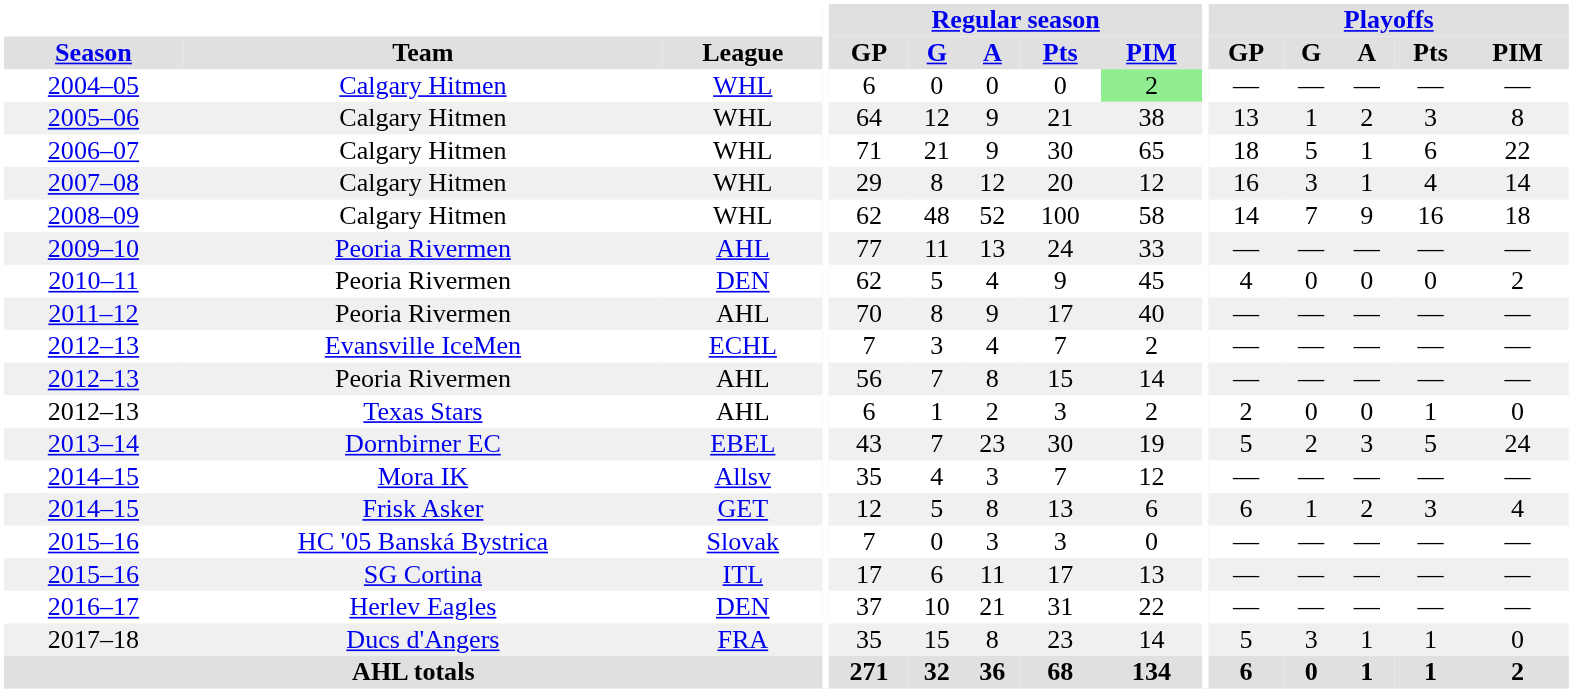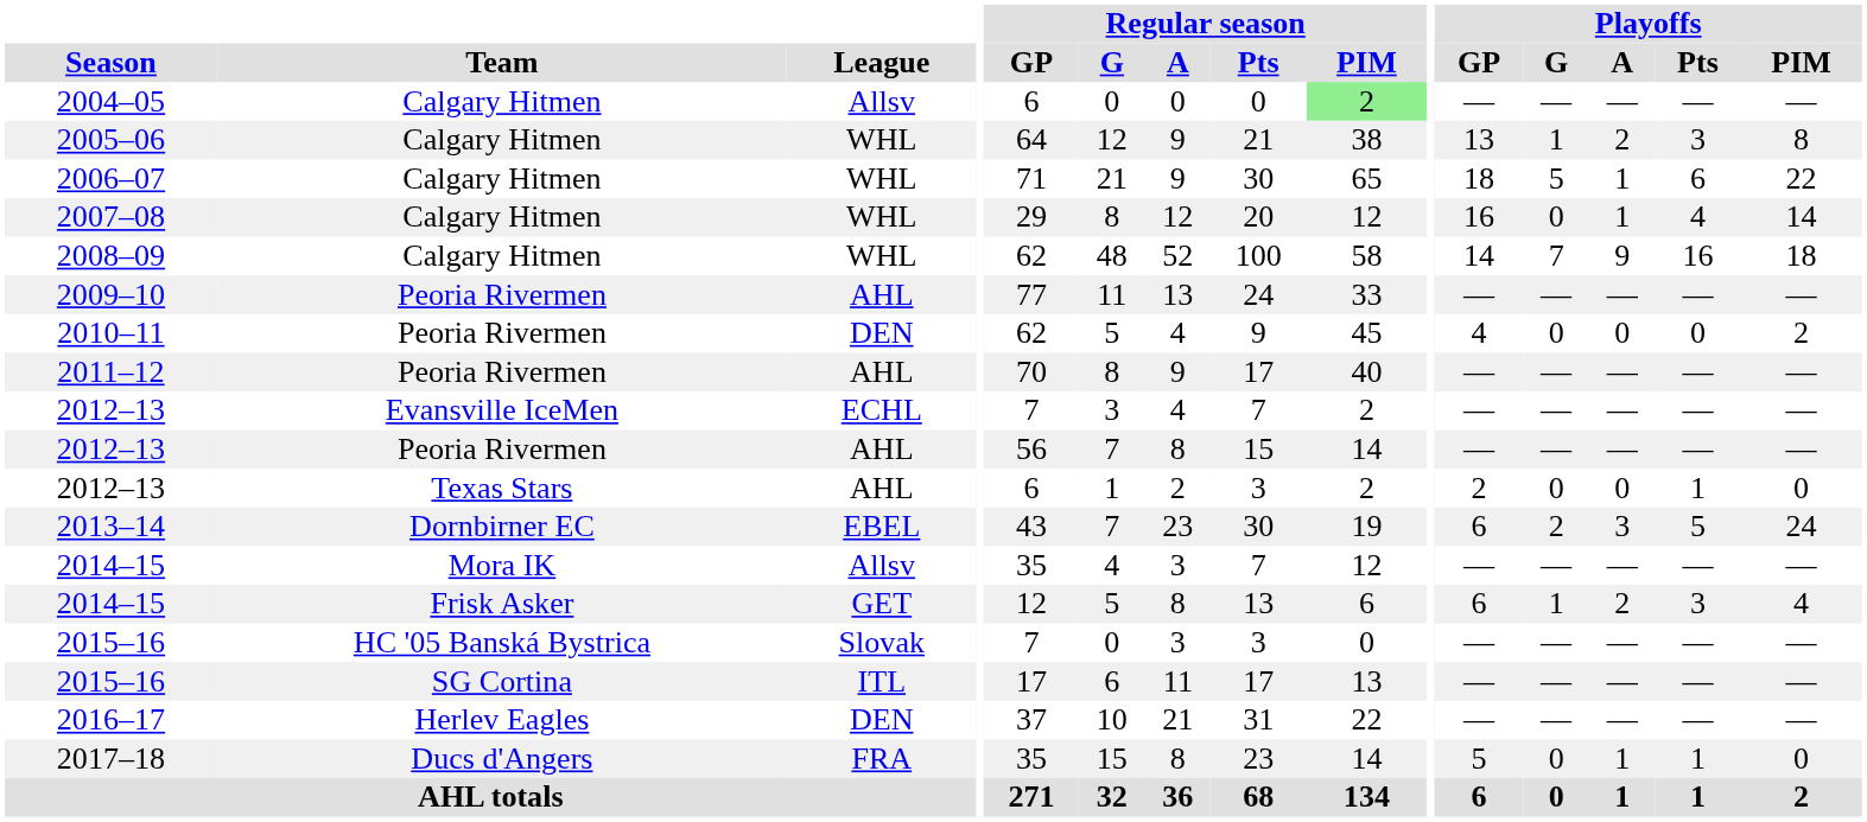 <table border="0" cellpadding="1" cellspacing="0" style="text-align:center; width:60em">
 <tr bgcolor="#e0e0e0">
 <th colspan="3"  bgcolor="#ffffff"></th>
 <th rowspan="99" bgcolor="#ffffff"></th>
 <th colspan="5"><a href='#'>Regular season</a></th>
 <th rowspan="99" bgcolor="#ffffff"></th>
 <th colspan="5"><a href='#'>Playoffs</a></th>
 </tr>
 <tr bgcolor="#e0e0e0">
 <th><a href='#'>Season</a></th>
 <th>Team</th>
 <th>League</th>
 <th>GP</th>
 <th><a href='#'>G</a></th>
 <th><a href='#'>A</a></th>
 <th><a href='#'>Pts</a></th>
 <th><a href='#'>PIM</a></th>
 <th>GP</th>
 <th>G</th>
 <th>A</th>
 <th>Pts</th>
 <th>PIM</th>
 </tr>
 <tr>
 <td><a href='#'>2004–05</a></td>
 <td><a href='#'>Calgary Hitmen</a></td>
-<td><a href='#'>WHL</a></td>
+<td><a href='#'>Allsv</a></td>
 <td>6</td>
 <td>0</td>
 <td>0</td>
 <td>0</td>
 <td style="background: lightgreen;">2</td>
 <td>—</td>
 <td>—</td>
 <td>—</td>
 <td>—</td>
 <td>—</td>
 </tr>
 <tr bgcolor="#f0f0f0">
 <td><a href='#'>2005–06</a></td>
 <td>Calgary Hitmen</td>
 <td>WHL</td>
 <td>64</td>
 <td>12</td>
 <td>9</td>
 <td>21</td>
 <td>38</td>
 <td>13</td>
 <td>1</td>
 <td>2</td>
 <td>3</td>
 <td>8</td>
 </tr>
 <tr>
 <td><a href='#'>2006–07</a></td>
 <td>Calgary Hitmen</td>
 <td>WHL</td>
 <td>71</td>
 <td>21</td>
 <td>9</td>
 <td>30</td>
 <td>65</td>
 <td>18</td>
 <td>5</td>
 <td>1</td>
 <td>6</td>
 <td>22</td>
 </tr>
 <tr bgcolor="#f0f0f0">
 <td><a href='#'>2007–08</a></td>
 <td>Calgary Hitmen</td>
 <td>WHL</td>
 <td>29</td>
 <td>8</td>
 <td>12</td>
 <td>20</td>
 <td>12</td>
 <td>16</td>
-<td>3</td>
+<td>0</td>
 <td>1</td>
 <td>4</td>
 <td>14</td>
 </tr>
 <tr>
 <td><a href='#'>2008–09</a></td>
 <td>Calgary Hitmen</td>
 <td>WHL</td>
 <td>62</td>
 <td>48</td>
 <td>52</td>
 <td>100</td>
 <td>58</td>
 <td>14</td>
 <td>7</td>
 <td>9</td>
 <td>16</td>
 <td>18</td>
 </tr>
 <tr bgcolor="#f0f0f0">
 <td><a href='#'>2009–10</a></td>
 <td><a href='#'>Peoria Rivermen</a></td>
 <td><a href='#'>AHL</a></td>
 <td>77</td>
 <td>11</td>
 <td>13</td>
 <td>24</td>
 <td>33</td>
 <td>—</td>
 <td>—</td>
 <td>—</td>
 <td>—</td>
 <td>—</td>
 </tr>
 <tr>
 <td><a href='#'>2010–11</a></td>
 <td>Peoria Rivermen</td>
 <td><a href='#'>DEN</a></td>
 <td>62</td>
 <td>5</td>
 <td>4</td>
 <td>9</td>
 <td>45</td>
 <td>4</td>
 <td>0</td>
 <td>0</td>
 <td>0</td>
 <td>2</td>
 </tr>
 <tr bgcolor="#f0f0f0">
 <td><a href='#'>2011–12</a></td>
 <td>Peoria Rivermen</td>
 <td>AHL</td>
 <td>70</td>
 <td>8</td>
 <td>9</td>
 <td>17</td>
 <td>40</td>
 <td>—</td>
 <td>—</td>
 <td>—</td>
 <td>—</td>
 <td>—</td>
 </tr>
 <tr>
 <td><a href='#'>2012–13</a></td>
 <td><a href='#'>Evansville IceMen</a></td>
 <td><a href='#'>ECHL</a></td>
 <td>7</td>
 <td>3</td>
 <td>4</td>
 <td>7</td>
 <td>2</td>
 <td>—</td>
 <td>—</td>
 <td>—</td>
 <td>—</td>
 <td>—</td>
 </tr>
 <tr bgcolor="#f0f0f0">
 <td><a href='#'>2012–13</a></td>
 <td>Peoria Rivermen</td>
 <td>AHL</td>
 <td>56</td>
 <td>7</td>
 <td>8</td>
 <td>15</td>
 <td>14</td>
 <td>—</td>
 <td>—</td>
 <td>—</td>
 <td>—</td>
 <td>—</td>
 </tr>
 <tr>
 <td>2012–13</td>
 <td><a href='#'>Texas Stars</a></td>
 <td>AHL</td>
 <td>6</td>
 <td>1</td>
 <td>2</td>
 <td>3</td>
 <td>2</td>
 <td>2</td>
 <td>0</td>
 <td>0</td>
 <td>1</td>
 <td>0</td>
 </tr>
 <tr bgcolor="#f0f0f0">
 <td><a href='#'>2013–14</a></td>
 <td><a href='#'>Dornbirner EC</a></td>
 <td><a href='#'>EBEL</a></td>
 <td>43</td>
 <td>7</td>
 <td>23</td>
 <td>30</td>
 <td>19</td>
-<td>5</td>
+<td>6</td>
 <td>2</td>
 <td>3</td>
 <td>5</td>
 <td>24</td>
 </tr>
 <tr>
 <td><a href='#'>2014–15</a></td>
 <td><a href='#'>Mora IK</a></td>
 <td><a href='#'>Allsv</a></td>
 <td>35</td>
 <td>4</td>
 <td>3</td>
 <td>7</td>
 <td>12</td>
 <td>—</td>
 <td>—</td>
 <td>—</td>
 <td>—</td>
 <td>—</td>
 </tr>
 <tr bgcolor="#f0f0f0">
 <td><a href='#'>2014–15</a></td>
 <td><a href='#'>Frisk Asker</a></td>
 <td><a href='#'>GET</a></td>
 <td>12</td>
 <td>5</td>
 <td>8</td>
 <td>13</td>
 <td>6</td>
 <td>6</td>
 <td>1</td>
 <td>2</td>
 <td>3</td>
 <td>4</td>
 </tr>
 <tr>
 <td><a href='#'>2015–16</a></td>
 <td><a href='#'>HC '05 Banská Bystrica</a></td>
 <td><a href='#'>Slovak</a></td>
 <td>7</td>
 <td>0</td>
 <td>3</td>
 <td>3</td>
 <td>0</td>
 <td>—</td>
 <td>—</td>
 <td>—</td>
 <td>—</td>
 <td>—</td>
 </tr>
 <tr bgcolor="#f0f0f0">
 <td><a href='#'>2015–16</a></td>
 <td><a href='#'>SG Cortina</a></td>
 <td><a href='#'>ITL</a></td>
 <td>17</td>
 <td>6</td>
 <td>11</td>
 <td>17</td>
 <td>13</td>
 <td>—</td>
 <td>—</td>
 <td>—</td>
 <td>—</td>
 <td>—</td>
 </tr>
 <tr>
 <td><a href='#'>2016–17</a></td>
 <td><a href='#'>Herlev Eagles</a></td>
 <td><a href='#'>DEN</a></td>
 <td>37</td>
 <td>10</td>
 <td>21</td>
 <td>31</td>
 <td>22</td>
 <td>—</td>
 <td>—</td>
 <td>—</td>
 <td>—</td>
 <td>—</td>
 </tr>
 <tr bgcolor="#f0f0f0">
 <td>2017–18</td>
 <td><a href='#'>Ducs d'Angers</a></td>
 <td><a href='#'>FRA</a></td>
 <td>35</td>
 <td>15</td>
 <td>8</td>
 <td>23</td>
 <td>14</td>
 <td>5</td>
-<td>3</td>
+<td>0</td>
 <td>1</td>
 <td>1</td>
 <td>0</td>
 </tr>
 <tr bgcolor="#e0e0e0">
 <th colspan="3">AHL totals</th>
 <th>271</th>
 <th>32</th>
 <th>36</th>
 <th>68</th>
 <th>134</th>
 <th>6</th>
 <th>0</th>
 <th>1</th>
 <th>1</th>
 <th>2</th>
 </tr>
 </table>
